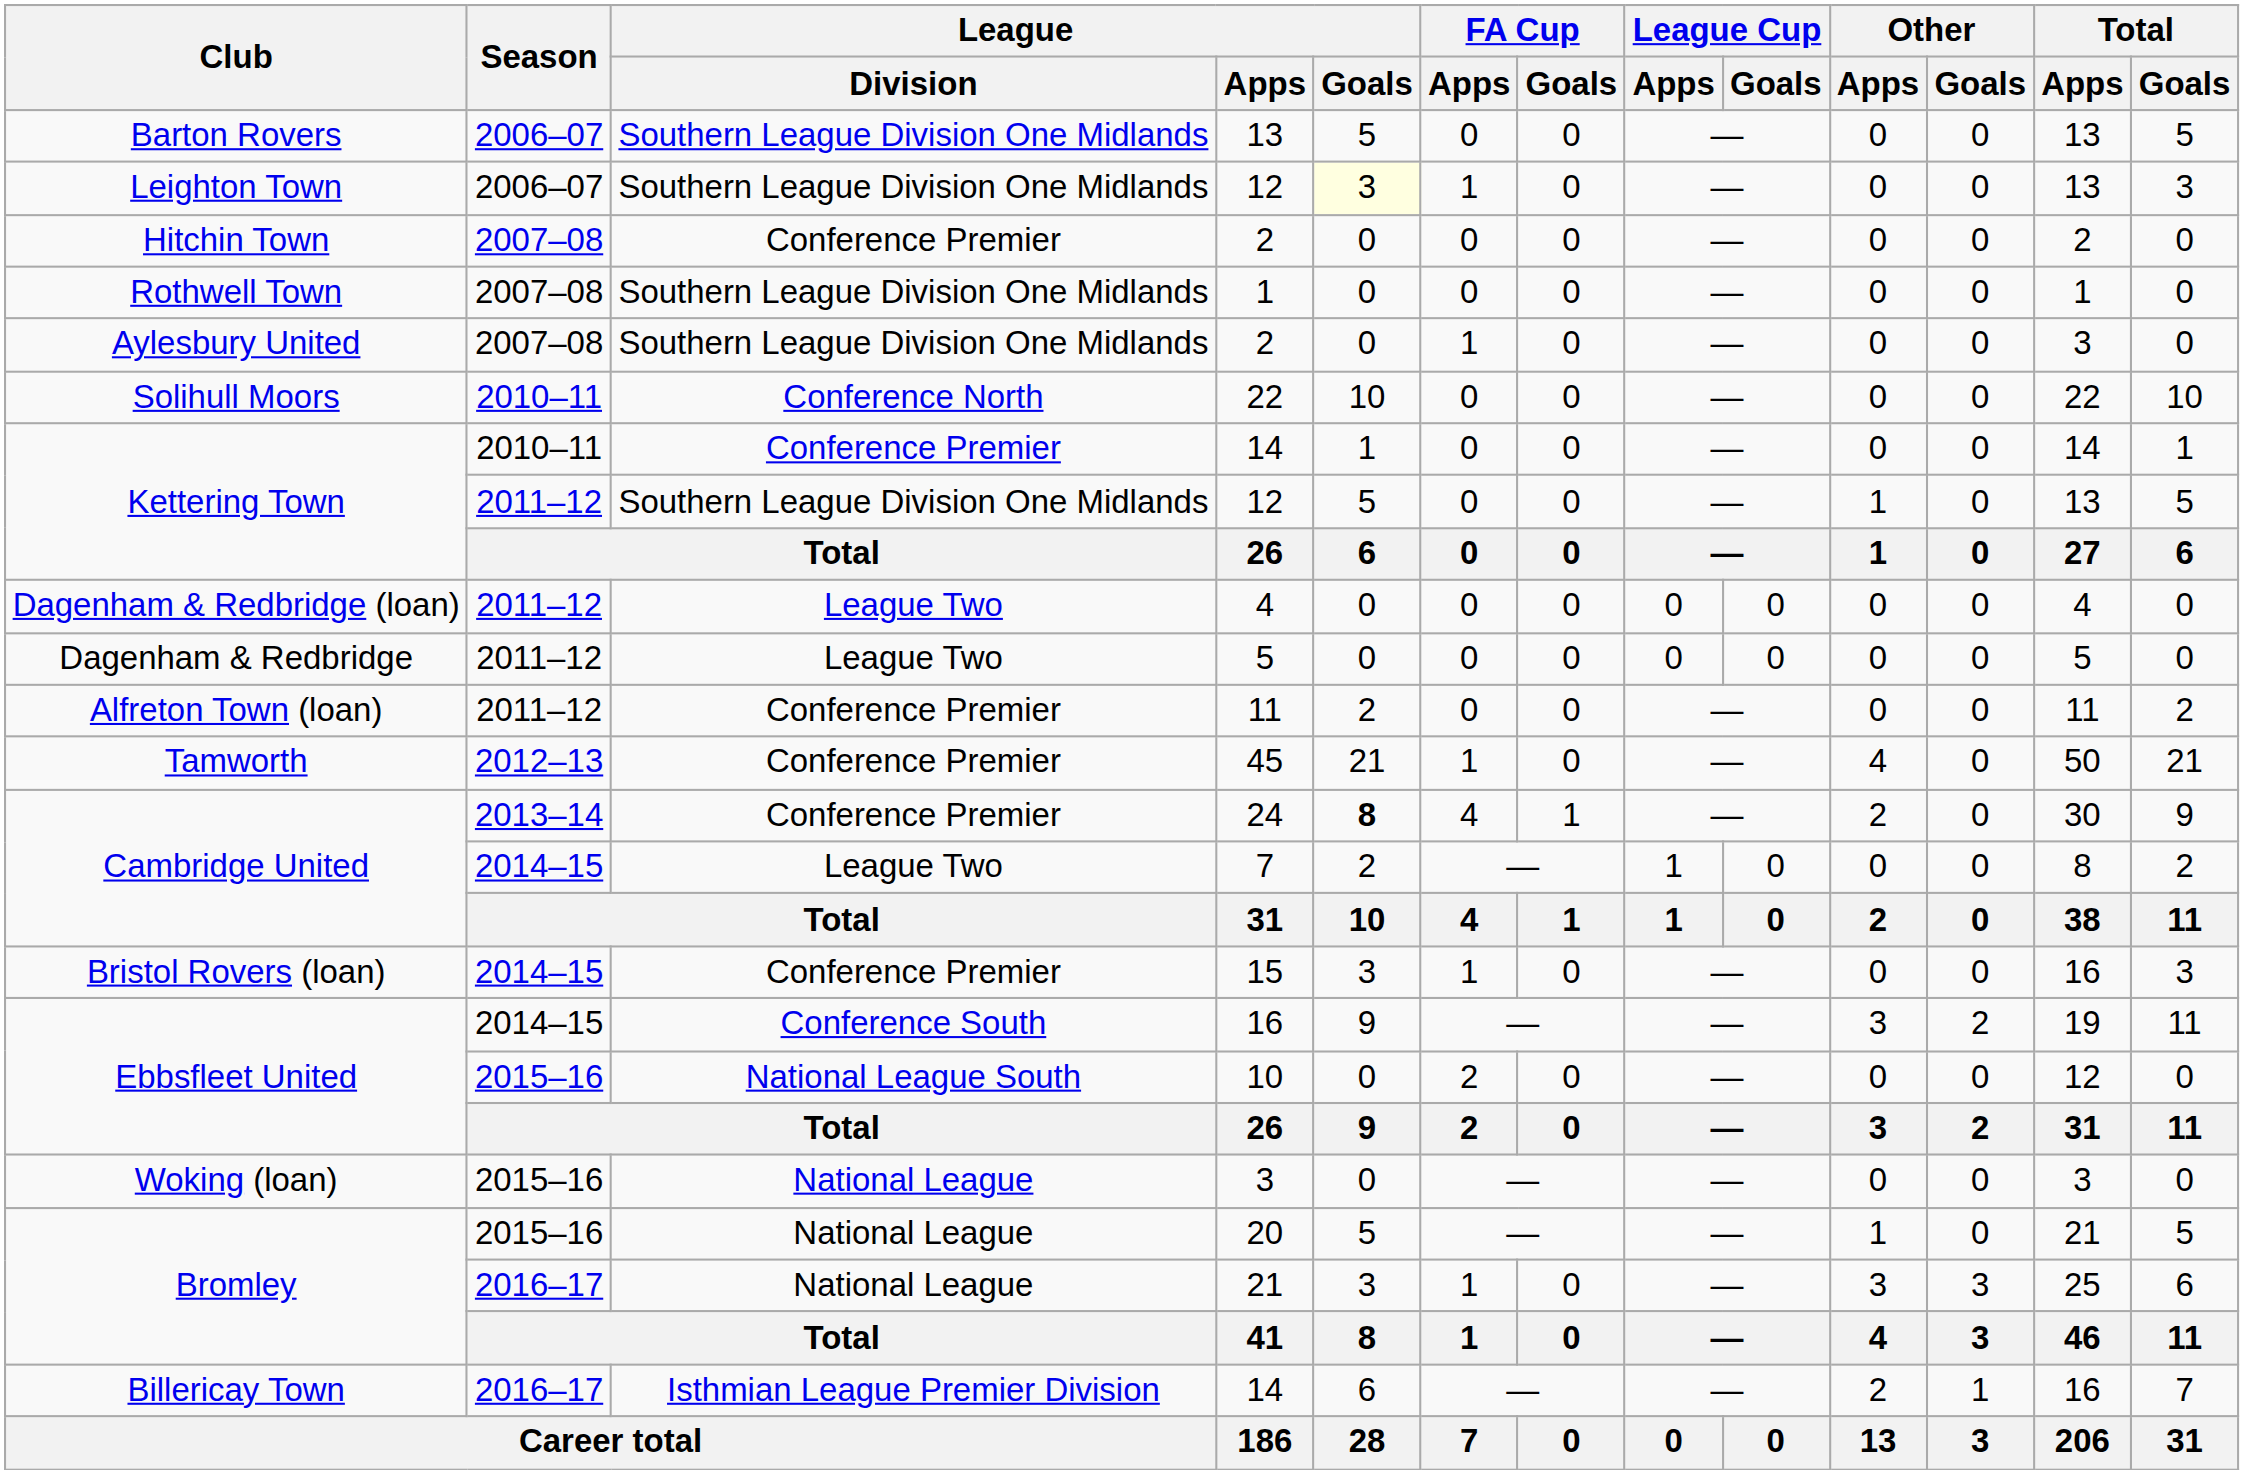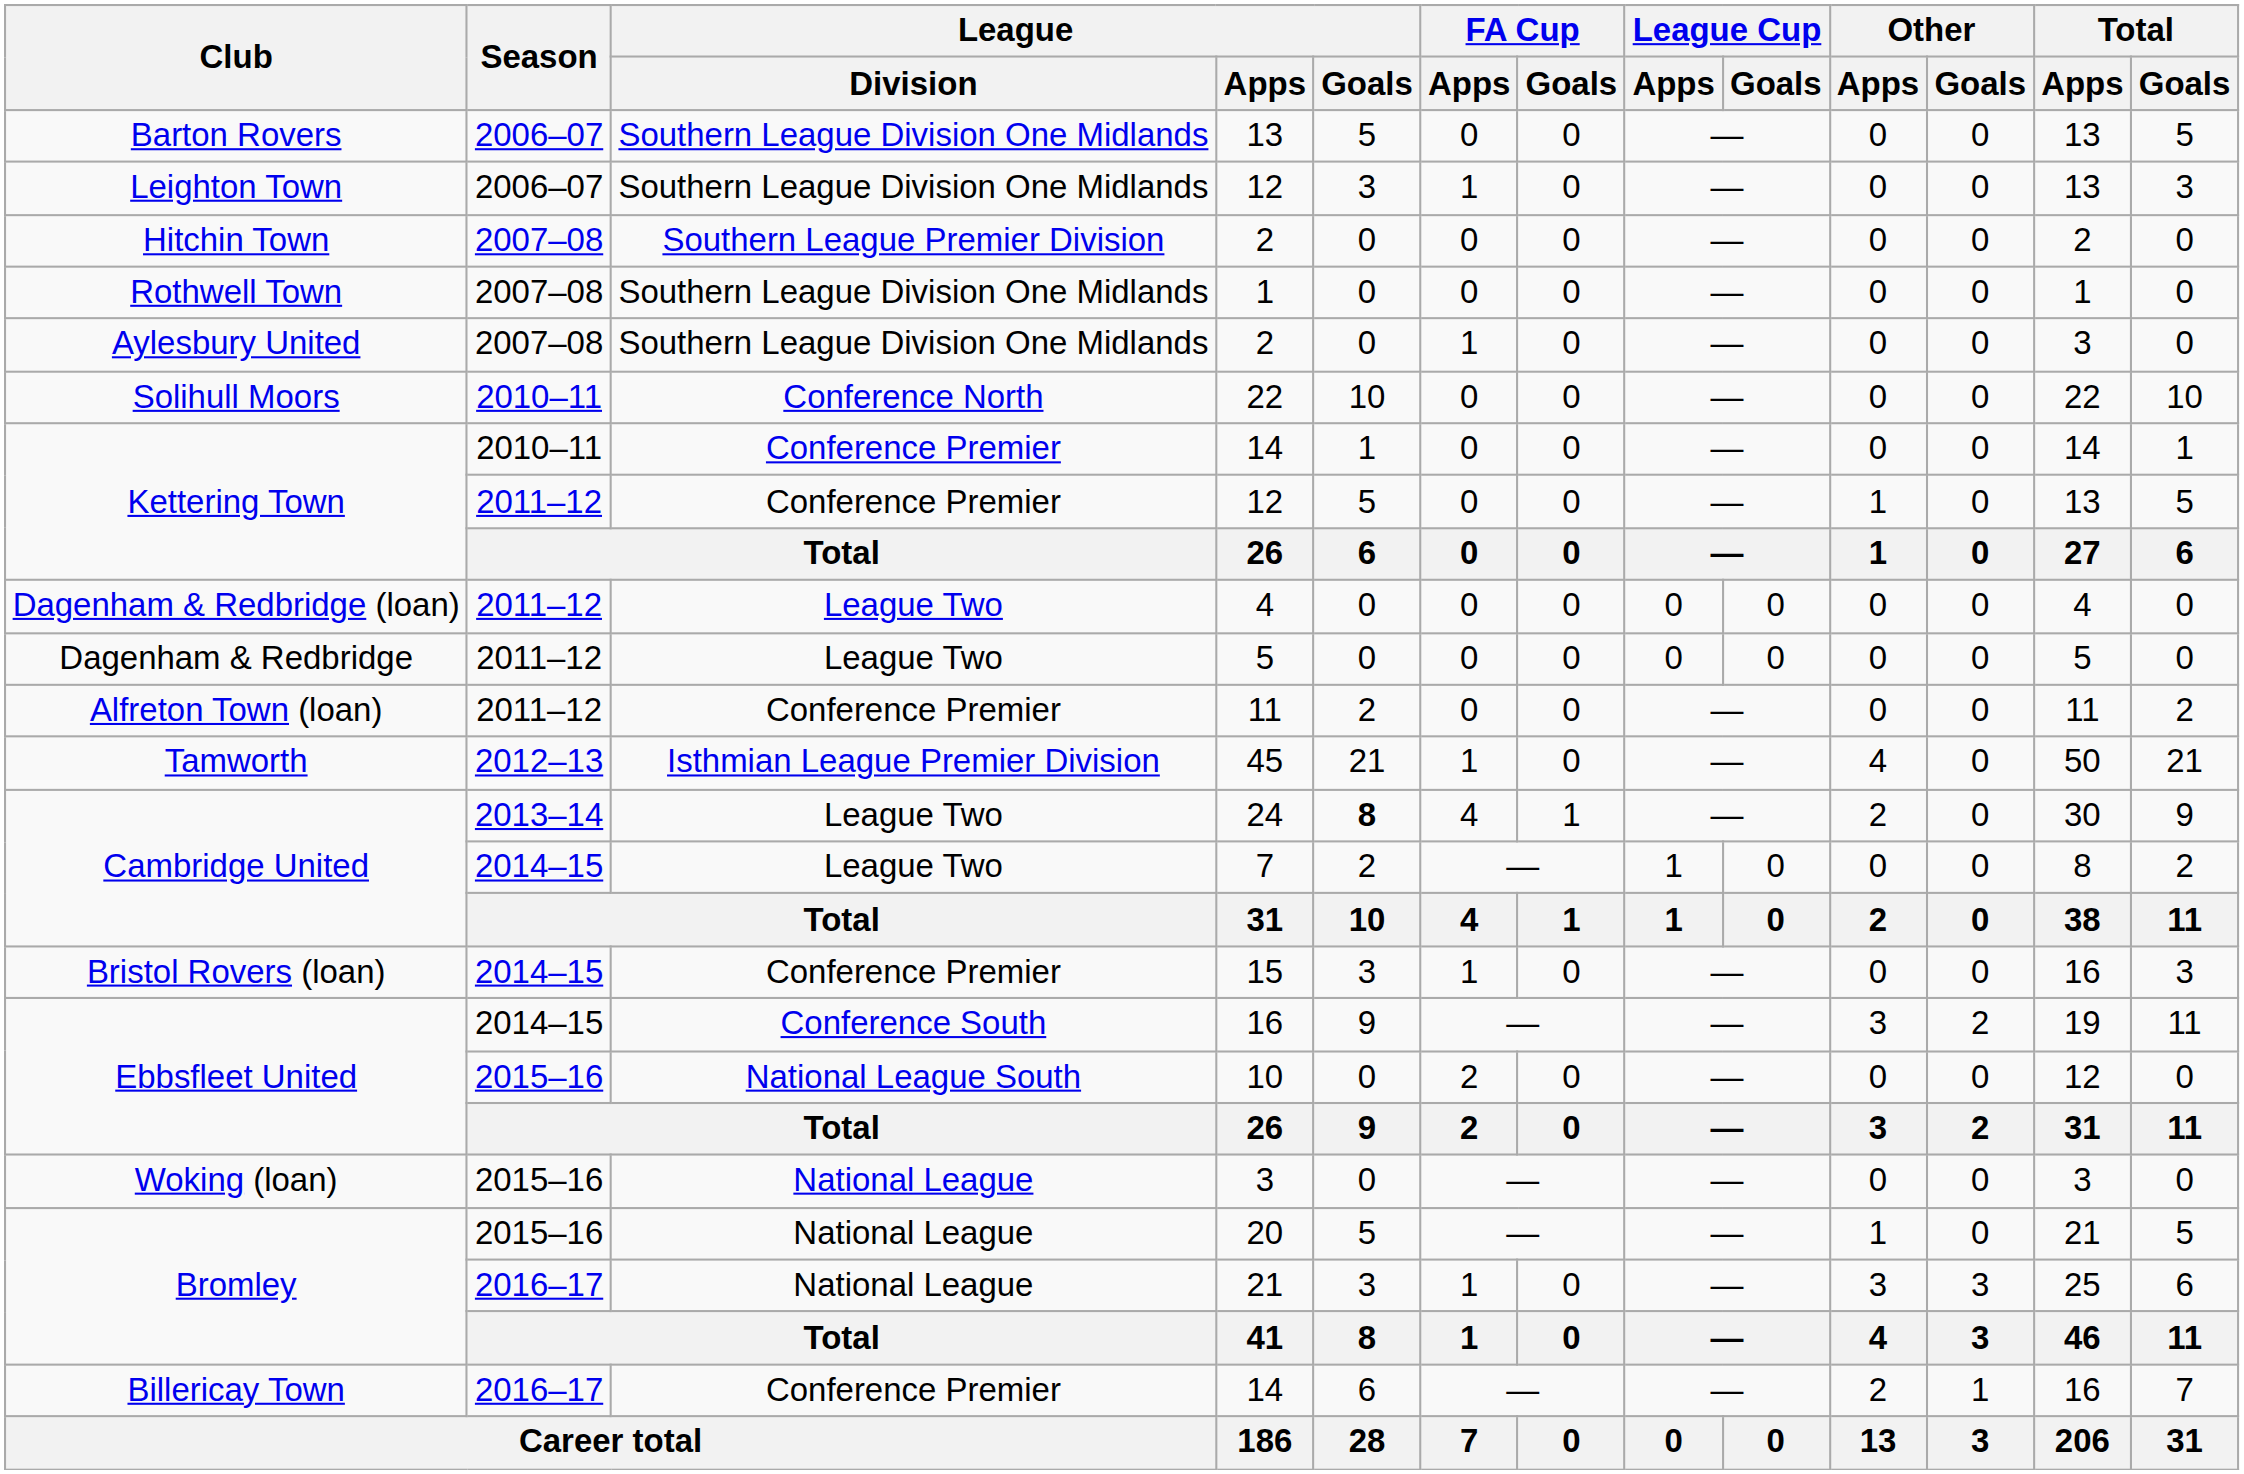 <table class="wikitable" style="text-align: center;">
 <tr>
 <th rowspan="2">Club</th>
 <th rowspan="2">Season</th>
 <th colspan="3">League</th>
 <th colspan="2"><a href='#'>FA Cup</a></th>
 <th colspan="2"><a href='#'>League Cup</a></th>
 <th colspan="2">Other</th>
 <th colspan="2">Total</th>
 </tr>
 <tr>
 <th>Division</th>
 <th>Apps</th>
 <th>Goals</th>
 <th>Apps</th>
 <th>Goals</th>
 <th>Apps</th>
 <th>Goals</th>
 <th>Apps</th>
 <th>Goals</th>
 <th>Apps</th>
 <th>Goals</th>
 </tr>
 <tr>
 <td><a href='#'>Barton Rovers</a></td>
 <td><a href='#'>2006–07</a></td>
 <td><a href='#'>Southern League Division One Midlands</a></td>
 <td>13</td>
 <td>5</td>
 <td>0</td>
 <td>0</td>
 <td colspan="2">—</td>
 <td>0</td>
 <td>0</td>
 <td>13</td>
 <td>5</td>
 </tr>
 <tr>
 <td><a href='#'>Leighton Town</a></td>
 <td>2006–07</td>
 <td>Southern League Division One Midlands</td>
 <td>12</td>
-<td style="background: lightyellow;">3</td>
+<td>3</td>
 <td>1</td>
 <td>0</td>
 <td colspan="2">—</td>
 <td>0</td>
 <td>0</td>
 <td>13</td>
 <td>3</td>
 </tr>
 <tr>
 <td><a href='#'>Hitchin Town</a></td>
 <td><a href='#'>2007–08</a></td>
-<td>Conference Premier</td>
+<td><a href='#'>Southern League Premier Division</a></td>
 <td>2</td>
 <td>0</td>
 <td>0</td>
 <td>0</td>
 <td colspan="2">—</td>
 <td>0</td>
 <td>0</td>
 <td>2</td>
 <td>0</td>
 </tr>
 <tr>
 <td><a href='#'>Rothwell Town</a></td>
 <td>2007–08</td>
 <td>Southern League Division One Midlands</td>
 <td>1</td>
 <td>0</td>
 <td>0</td>
 <td>0</td>
 <td colspan="2">—</td>
 <td>0</td>
 <td>0</td>
 <td>1</td>
 <td>0</td>
 </tr>
 <tr>
 <td><a href='#'>Aylesbury United</a></td>
 <td>2007–08</td>
 <td>Southern League Division One Midlands</td>
 <td>2</td>
 <td>0</td>
 <td>1</td>
 <td>0</td>
 <td colspan="2">—</td>
 <td>0</td>
 <td>0</td>
 <td>3</td>
 <td>0</td>
 </tr>
 <tr>
 <td><a href='#'>Solihull Moors</a></td>
 <td><a href='#'>2010–11</a></td>
 <td><a href='#'>Conference North</a></td>
 <td>22</td>
 <td>10</td>
 <td>0</td>
 <td>0</td>
 <td colspan="2">—</td>
 <td>0</td>
 <td>0</td>
 <td>22</td>
 <td>10</td>
 </tr>
 <tr>
 <td rowspan="3"><a href='#'>Kettering Town</a></td>
 <td>2010–11</td>
 <td><a href='#'>Conference Premier</a></td>
 <td>14</td>
 <td>1</td>
 <td>0</td>
 <td>0</td>
 <td colspan="2">—</td>
 <td>0</td>
 <td>0</td>
 <td>14</td>
 <td>1</td>
 </tr>
 <tr>
 <td><a href='#'>2011–12</a></td>
-<td>Southern League Division One Midlands</td>
+<td>Conference Premier</td>
 <td>12</td>
 <td>5</td>
 <td>0</td>
 <td>0</td>
 <td colspan="2">—</td>
 <td>1</td>
 <td>0</td>
 <td>13</td>
 <td>5</td>
 </tr>
 <tr>
 <th colspan="2">Total</th>
 <th>26</th>
 <th>6</th>
 <th>0</th>
 <th>0</th>
 <th colspan="2">—</th>
 <th>1</th>
 <th>0</th>
 <th>27</th>
 <th>6</th>
 </tr>
 <tr>
 <td><a href='#'>Dagenham & Redbridge</a> (loan)</td>
 <td><a href='#'>2011–12</a></td>
 <td><a href='#'>League Two</a></td>
 <td>4</td>
 <td>0</td>
 <td>0</td>
 <td>0</td>
 <td>0</td>
 <td>0</td>
 <td>0</td>
 <td>0</td>
 <td>4</td>
 <td>0</td>
 </tr>
 <tr>
 <td>Dagenham & Redbridge</td>
 <td>2011–12</td>
 <td>League Two</td>
 <td>5</td>
 <td>0</td>
 <td>0</td>
 <td>0</td>
 <td>0</td>
 <td>0</td>
 <td>0</td>
 <td>0</td>
 <td>5</td>
 <td>0</td>
 </tr>
 <tr>
 <td><a href='#'>Alfreton Town</a> (loan)</td>
 <td>2011–12</td>
 <td>Conference Premier</td>
 <td>11</td>
 <td>2</td>
 <td>0</td>
 <td>0</td>
 <td colspan="2">—</td>
 <td>0</td>
 <td>0</td>
 <td>11</td>
 <td>2</td>
 </tr>
 <tr>
 <td><a href='#'>Tamworth</a></td>
 <td><a href='#'>2012–13</a></td>
-<td>Conference Premier</td>
+<td><a href='#'>Isthmian League Premier Division</a></td>
 <td>45</td>
 <td>21</td>
 <td>1</td>
 <td>0</td>
 <td colspan="2">—</td>
 <td>4</td>
 <td>0</td>
 <td>50</td>
 <td>21</td>
 </tr>
 <tr>
 <td rowspan="3"><a href='#'>Cambridge United</a></td>
 <td><a href='#'>2013–14</a></td>
-<td>Conference Premier</td>
+<td>League Two</td>
 <td>24</td>
 <td><strong>8</strong></td>
 <td>4</td>
 <td>1</td>
 <td colspan="2">—</td>
 <td>2</td>
 <td>0</td>
 <td>30</td>
 <td>9</td>
 </tr>
 <tr>
 <td><a href='#'>2014–15</a></td>
 <td>League Two</td>
 <td>7</td>
 <td>2</td>
 <td colspan="2">—</td>
 <td>1</td>
 <td>0</td>
 <td>0</td>
 <td>0</td>
 <td>8</td>
 <td>2</td>
 </tr>
 <tr>
 <th colspan="2">Total</th>
 <th>31</th>
 <th>10</th>
 <th>4</th>
 <th>1</th>
 <th>1</th>
 <th>0</th>
 <th>2</th>
 <th>0</th>
 <th>38</th>
 <th>11</th>
 </tr>
 <tr>
 <td><a href='#'>Bristol Rovers</a> (loan)</td>
 <td><a href='#'>2014–15</a></td>
 <td>Conference Premier</td>
 <td>15</td>
 <td>3</td>
 <td>1</td>
 <td>0</td>
 <td colspan="2">—</td>
 <td>0</td>
 <td>0</td>
 <td>16</td>
 <td>3</td>
 </tr>
 <tr>
 <td rowspan="3"><a href='#'>Ebbsfleet United</a></td>
 <td>2014–15</td>
 <td><a href='#'>Conference South</a></td>
 <td>16</td>
 <td>9</td>
 <td colspan="2">—</td>
 <td colspan="2">—</td>
 <td>3</td>
 <td>2</td>
 <td>19</td>
 <td>11</td>
 </tr>
 <tr>
 <td><a href='#'>2015–16</a></td>
 <td><a href='#'>National League South</a></td>
 <td>10</td>
 <td>0</td>
 <td>2</td>
 <td>0</td>
 <td colspan="2">—</td>
 <td>0</td>
 <td>0</td>
 <td>12</td>
 <td>0</td>
 </tr>
 <tr>
 <th colspan="2">Total</th>
 <th>26</th>
 <th>9</th>
 <th>2</th>
 <th>0</th>
 <th colspan="2">—</th>
 <th>3</th>
 <th>2</th>
 <th>31</th>
 <th>11</th>
 </tr>
 <tr>
 <td><a href='#'>Woking</a> (loan)</td>
 <td>2015–16</td>
 <td><a href='#'>National League</a></td>
 <td>3</td>
 <td>0</td>
 <td colspan="2">—</td>
 <td colspan="2">—</td>
 <td>0</td>
 <td>0</td>
 <td>3</td>
 <td>0</td>
 </tr>
 <tr>
 <td rowspan="3"><a href='#'>Bromley</a></td>
 <td>2015–16</td>
 <td>National League</td>
 <td>20</td>
 <td>5</td>
 <td colspan="2">—</td>
 <td colspan="2">—</td>
 <td>1</td>
 <td>0</td>
 <td>21</td>
 <td>5</td>
 </tr>
 <tr>
 <td><a href='#'>2016–17</a></td>
 <td>National League</td>
 <td>21</td>
 <td>3</td>
 <td>1</td>
 <td>0</td>
 <td colspan="2">—</td>
 <td>3</td>
 <td>3</td>
 <td>25</td>
 <td>6</td>
 </tr>
 <tr>
 <th colspan="2">Total</th>
 <th>41</th>
 <th>8</th>
 <th>1</th>
 <th>0</th>
 <th colspan="2">—</th>
 <th>4</th>
 <th>3</th>
 <th>46</th>
 <th>11</th>
 </tr>
 <tr>
 <td><a href='#'>Billericay Town</a></td>
 <td><a href='#'>2016–17</a></td>
-<td><a href='#'>Isthmian League Premier Division</a></td>
+<td>Conference Premier</td>
 <td>14</td>
 <td>6</td>
 <td colspan="2">—</td>
 <td colspan="2">—</td>
 <td>2</td>
 <td>1</td>
 <td>16</td>
 <td>7</td>
 </tr>
 <tr>
 <th colspan="3">Career total</th>
 <th>186</th>
 <th>28</th>
 <th>7</th>
 <th>0</th>
 <th>0</th>
 <th>0</th>
 <th>13</th>
 <th>3</th>
 <th>206</th>
 <th>31</th>
 </tr>
 </table>
